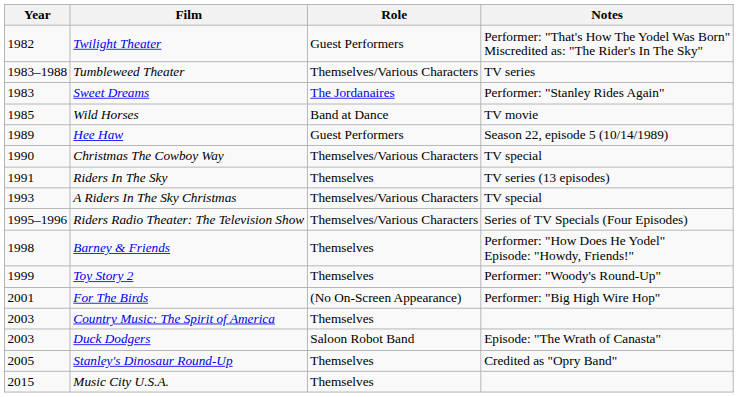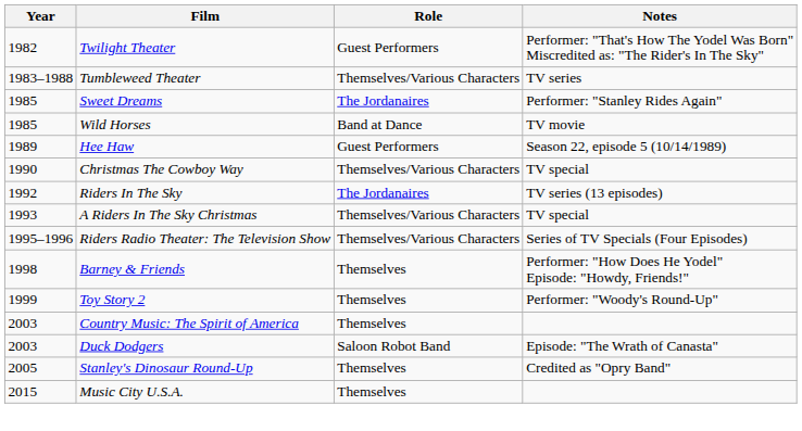 <table class="wikitable">
 <tr>
 <th>Year</th>
 <th>Film</th>
 <th>Role</th>
 <th>Notes</th>
 </tr>
 <tr>
 <td>1982</td>
 <td><em><a href='#'>Twilight Theater</a></em></td>
 <td>Guest Performers</td>
 <td>Performer: "That's How The Yodel Was Born"<br>Miscredited as: "The Rider's In The Sky"</td>
 </tr>
 <tr>
 <td>1983–1988</td>
 <td><em>Tumbleweed Theater</em></td>
 <td>Themselves/Various Characters</td>
 <td>TV series</td>
 </tr>
 <tr>
-<td>1983</td>
+<td>1985</td>
 <td><em><a href='#'>Sweet Dreams</a></em></td>
 <td><a href='#'>The Jordanaires</a></td>
 <td>Performer: "Stanley Rides Again"</td>
 </tr>
 <tr>
 <td>1985</td>
 <td><em>Wild Horses</em></td>
 <td>Band at Dance</td>
 <td>TV movie</td>
 </tr>
 <tr>
 <td>1989</td>
 <td><em><a href='#'>Hee Haw</a></em></td>
 <td>Guest Performers</td>
 <td>Season 22, episode 5 (10/14/1989)</td>
 </tr>
 <tr>
 <td>1990</td>
 <td><em>Christmas The Cowboy Way</em></td>
 <td>Themselves/Various Characters</td>
 <td>TV special</td>
 </tr>
 <tr>
-<td>1991</td>
+<td>1992</td>
 <td><em>Riders In The Sky</em></td>
-<td>Themselves</td>
+<td><a href='#'>The Jordanaires</a></td>
 <td>TV series (13 episodes)</td>
 </tr>
 <tr>
 <td>1993</td>
 <td><em>A Riders In The Sky Christmas</em></td>
 <td>Themselves/Various Characters</td>
 <td>TV special</td>
 </tr>
 <tr>
 <td>1995–1996</td>
 <td><em>Riders Radio Theater: The Television Show</em></td>
 <td>Themselves/Various Characters</td>
 <td>Series of TV Specials (Four Episodes)</td>
 </tr>
 <tr>
 <td>1998</td>
 <td><em><a href='#'>Barney & Friends</a></em></td>
 <td>Themselves</td>
 <td>Performer: "How Does He Yodel"<br>Episode: "Howdy, Friends!"</td>
 </tr>
 <tr>
 <td>1999</td>
 <td><em><a href='#'>Toy Story 2</a></em></td>
 <td>Themselves</td>
 <td>Performer: "Woody's Round-Up"</td>
 </tr>
 <tr>
-<td>2001</td>
-<td><em><a href='#'>For The Birds</a></em></td>
-<td>(No On-Screen Appearance)</td>
-<td>Performer: "Big High Wire Hop"</td>
-</tr>
-<tr>
 <td>2003</td>
 <td><em><a href='#'>Country Music: The Spirit of America</a></em></td>
 <td>Themselves</td>
 <td></td>
 </tr>
 <tr>
 <td>2003</td>
 <td><em><a href='#'>Duck Dodgers</a></em></td>
 <td>Saloon Robot Band</td>
 <td>Episode: "The Wrath of Canasta"</td>
 </tr>
 <tr>
 <td>2005</td>
 <td><em><a href='#'>Stanley's Dinosaur Round-Up</a></em></td>
 <td>Themselves</td>
 <td>Credited as "Opry Band"</td>
 </tr>
 <tr>
 <td>2015</td>
 <td><em>Music City U.S.A.</em></td>
 <td>Themselves</td>
 <td></td>
 </tr>
 </table>
